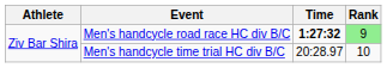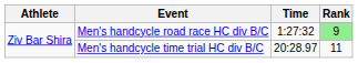 <table class=wikitable style="font-size:90%">
 <tr>
 <th>Athlete</th>
 <th>Event</th>
 <th>Time</th>
 <th>Rank</th>
 </tr>
 <tr>
 <td rowspan="2"><a href='#'>Ziv Bar Shira</a></td>
 <td><a href='#'>Men's handcycle road race HC div B/C</a></td>
-<td style="text-align:center;"><strong>1:27:32</strong></td>
+<td style="text-align:center;">1:27:32</td>
 <td style="background: lightgreen; text-align:center;">9</td>
 </tr>
 <tr>
 <td><a href='#'>Men's handcycle time trial HC div B/C</a></td>
 <td style="text-align:center;">20:28.97</td>
-<td style="text-align:center;">10</td>
+<td style="text-align:center;">11</td>
 </tr>
 </table>
